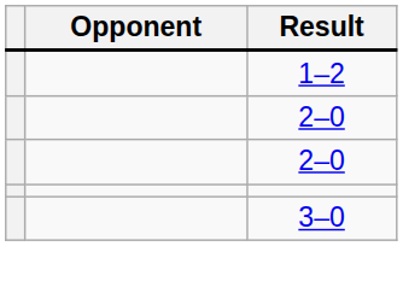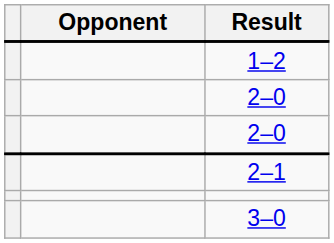 <table class="wikitable plainrowheaders" style="text-align:center;margin-left:1em;float:right;clear:right;min-width:226px">
 <tr>
 <th scope="col"></th>
 <th scope="col">Opponent</th>
 <th scope="col">Result</th>
 </tr>
 <tr style="border-top:2px solid black">
 <th scope="row" style="text-align:center"></th>
 <td align="left"></td>
 <td><a href='#'>1–2</a></td>
 </tr>
 <tr>
 <th scope="row" style="text-align:center"></th>
 <td align="left"></td>
 <td><a href='#'>2–0</a></td>
 </tr>
 <tr>
 <th scope="row" style="text-align:center"></th>
 <td align="left"></td>
 <td><a href='#'>2–0</a></td>
 </tr>
+<tr style="border-top:2px solid black">
+<th scope="row" style="text-align:center"></th>
+<td align="left"></td>
+<td><a href='#'>2–1</a></td>
+</tr>
 <tr>
 <th scope="row" style="text-align:center"></th>
 <td align="left"></td>
 <td></td>
 </tr>
 <tr>
 <th scope="row" style="text-align:center"></th>
 <td align="left"></td>
 <td><a href='#'>3–0</a></td>
 </tr>
 </table>
